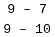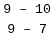 <table style="text-align:center">
 <tr>
 <th width=200></th>
 <th width=100></th>
 <th width=200></th>
 </tr>
 <tr>
+<td align=right></td>
+<td>9 – 10</td>
+<td align=left><strong></strong></td>
+</tr>
+<tr>
 <td align=right><strong></strong></td>
 <td>9 – 7</td>
 <td align=left></td>
 </tr>
-<tr>
-<td align=right></td>
-<td>9 – 10</td>
-<td align=left><strong></strong></td>
-</tr>
 </table>
